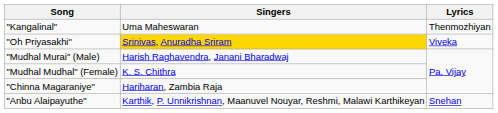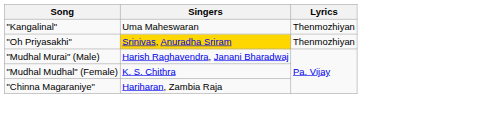 <table class="wikitable" style="font-size:95%;">
 <tr>
 <th>Song</th>
 <th>Singers</th>
 <th>Lyrics</th>
 </tr>
 <tr>
 <td>"Kangalinal"</td>
 <td>Uma Maheswaran</td>
 <td>Thenmozhiyan</td>
 </tr>
 <tr>
 <td>"Oh Priyasakhi"</td>
 <td style="background: gold;"><a href='#'>Srinivas</a>, <a href='#'>Anuradha Sriram</a></td>
-<td><a href='#'>Viveka</a></td>
+<td>Thenmozhiyan</td>
 </tr>
 <tr>
 <td>"Mudhal Murai" (Male)</td>
 <td><a href='#'>Harish Raghavendra</a>, <a href='#'>Janani Bharadwaj</a></td>
 <td rowspan=3><a href='#'>Pa. Vijay</a></td>
 </tr>
 <tr>
 <td>"Mudhal Mudhal" (Female)</td>
 <td><a href='#'>K. S. Chithra</a></td>
 </tr>
 <tr>
 <td>"Chinna Magaraniye"</td>
 <td><a href='#'>Hariharan</a>, Zambia Raja</td>
 </tr>
-<tr>
-<td>"Anbu Alaipayuthe"</td>
-<td><a href='#'>Karthik</a>, <a href='#'>P. Unnikrishnan</a>, Maanuvel Nouyar,  Reshmi, Malawi Karthikeyan</td>
-<td><a href='#'>Snehan</a></td>
-</tr>
 </table>
